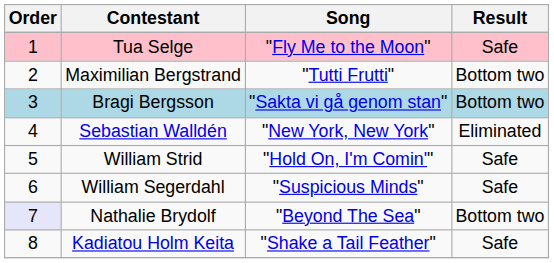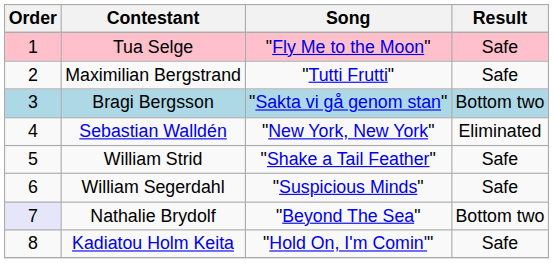 <table class="wikitable plainrowheaders" style="text-align:center;">
 <tr>
 <th scope="col">Order</th>
 <th scope="col">Contestant</th>
 <th scope="col">Song</th>
 <th scope="col">Result</th>
 </tr>
 <tr>
 </tr>
 <tr style="background:pink;">
 <td>1</td>
 <td scope="row">Tua Selge</td>
 <td>"<a href='#'>Fly Me to the Moon</a>"</td>
 <td>Safe</td>
 </tr>
 <tr>
 <td>2</td>
 <td scope="row">Maximilian Bergstrand</td>
 <td>"<a href='#'>Tutti Frutti</a>"</td>
-<td>Bottom two</td>
+<td>Safe</td>
 </tr>
 <tr style="background:lightblue;">
 <td>3</td>
 <td scope="row">Bragi Bergsson</td>
 <td>"<a href='#'>Sakta vi gå genom stan</a>"</td>
 <td>Bottom two</td>
 </tr>
 <tr>
 <td>4</td>
 <td scope="row"><a href='#'>Sebastian Walldén</a></td>
 <td>"<a href='#'>New York, New York</a>"</td>
 <td>Eliminated</td>
 </tr>
 <tr>
 <td>5</td>
 <td scope="row">William Strid</td>
-<td>"<a href='#'>Hold On, I'm Comin'</a>"</td>
+<td>"<a href='#'>Shake a Tail Feather</a>"</td>
 <td>Safe</td>
 </tr>
 <tr>
 <td>6</td>
 <td scope="row">William Segerdahl</td>
 <td>"<a href='#'>Suspicious Minds</a>"</td>
 <td>Safe</td>
 </tr>
 <tr>
 <td style="background: lavender;">7</td>
 <td scope="row">Nathalie Brydolf</td>
 <td>"<a href='#'>Beyond The Sea</a>"</td>
 <td>Bottom two</td>
 </tr>
 <tr>
 <td>8</td>
 <td scope="row"><a href='#'>Kadiatou Holm Keita</a></td>
-<td>"<a href='#'>Shake a Tail Feather</a>"</td>
+<td>"<a href='#'>Hold On, I'm Comin'</a>"</td>
 <td>Safe</td>
 </tr>
 <tr>
 </tr>
 </table>
